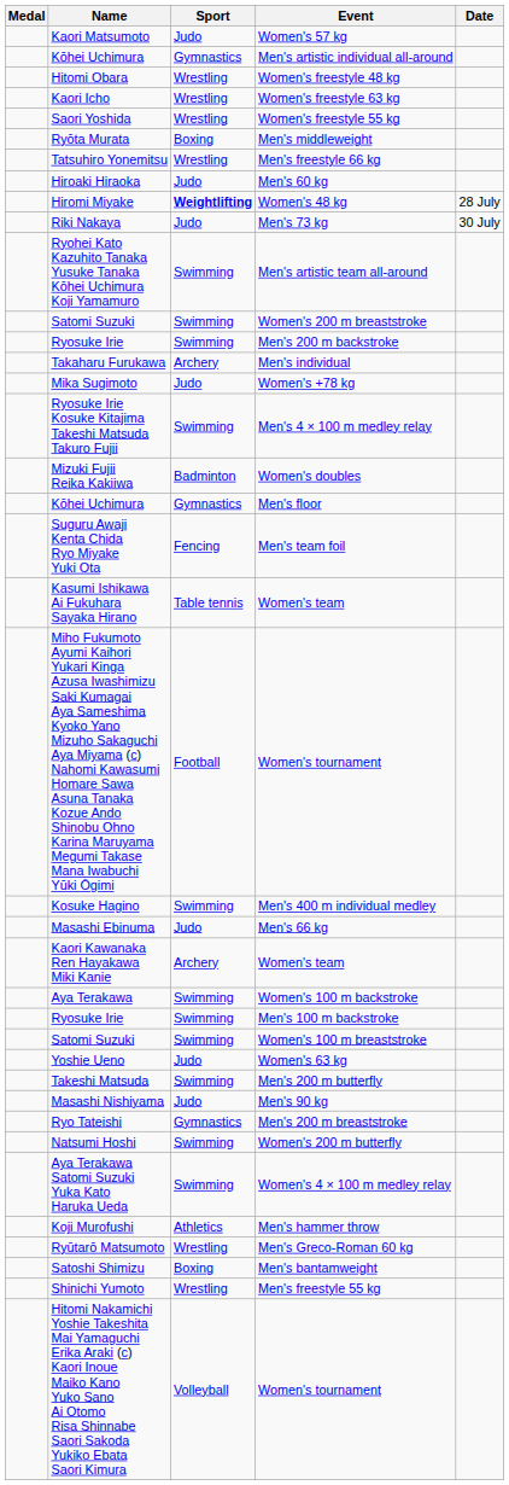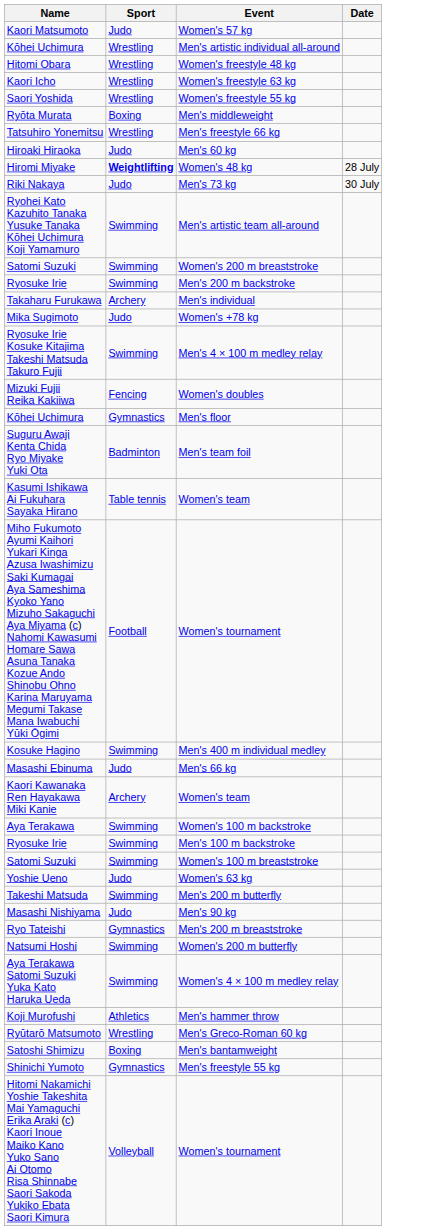 <table class="wikitable sortable" style="font-size:95%">
 <tr>
-<th>Medal</th>
 <th>Name</th>
 <th>Sport</th>
 <th>Event</th>
 <th>Date</th>
 </tr>
 <tr>
-<td></td>
 <td><a href='#'>Kaori Matsumoto</a></td>
 <td><a href='#'>Judo</a></td>
 <td><a href='#'>Women's 57 kg</a></td>
 <td></td>
 </tr>
 <tr>
-<td></td>
 <td><a href='#'>Kōhei Uchimura</a></td>
-<td><a href='#'>Gymnastics</a></td>
+<td><a href='#'>Wrestling</a></td>
 <td><a href='#'>Men's artistic individual all-around</a></td>
 <td></td>
 </tr>
 <tr>
-<td></td>
 <td><a href='#'>Hitomi Obara</a></td>
 <td><a href='#'>Wrestling</a></td>
 <td><a href='#'>Women's freestyle 48 kg</a></td>
 <td></td>
 </tr>
 <tr>
-<td></td>
 <td><a href='#'>Kaori Icho</a></td>
 <td><a href='#'>Wrestling</a></td>
 <td><a href='#'>Women's freestyle 63 kg</a></td>
 <td></td>
 </tr>
 <tr>
-<td></td>
 <td><a href='#'>Saori Yoshida</a></td>
 <td><a href='#'>Wrestling</a></td>
 <td><a href='#'>Women's freestyle 55 kg</a></td>
 <td></td>
 </tr>
 <tr>
-<td></td>
 <td><a href='#'>Ryōta Murata</a></td>
 <td><a href='#'>Boxing</a></td>
 <td><a href='#'>Men's middleweight</a></td>
 <td></td>
 </tr>
 <tr>
-<td></td>
 <td><a href='#'>Tatsuhiro Yonemitsu</a></td>
 <td><a href='#'>Wrestling</a></td>
 <td><a href='#'>Men's freestyle 66 kg</a></td>
 <td></td>
 </tr>
 <tr>
-<td></td>
 <td><a href='#'>Hiroaki Hiraoka</a></td>
 <td><a href='#'>Judo</a></td>
 <td><a href='#'>Men's 60 kg</a></td>
 <td></td>
 </tr>
 <tr>
-<td></td>
 <td><a href='#'>Hiromi Miyake</a></td>
 <td><strong><a href='#'>Weightlifting</a></strong></td>
 <td><a href='#'>Women's 48 kg</a></td>
 <td>28 July</td>
 </tr>
 <tr>
-<td></td>
 <td><a href='#'>Riki Nakaya</a></td>
 <td><a href='#'>Judo</a></td>
 <td><a href='#'>Men's 73 kg</a></td>
 <td>30 July</td>
 </tr>
 <tr>
-<td></td>
 <td><a href='#'>Ryohei Kato</a><br><a href='#'>Kazuhito Tanaka</a><br><a href='#'>Yusuke Tanaka</a><br><a href='#'>Kōhei Uchimura</a><br><a href='#'>Koji Yamamuro</a></td>
 <td><a href='#'>Swimming</a></td>
 <td><a href='#'>Men's artistic team all-around</a></td>
 <td></td>
 </tr>
 <tr>
-<td></td>
 <td><a href='#'>Satomi Suzuki</a></td>
 <td><a href='#'>Swimming</a></td>
 <td><a href='#'>Women's 200 m breaststroke</a></td>
 <td></td>
 </tr>
 <tr>
-<td></td>
 <td><a href='#'>Ryosuke Irie</a></td>
 <td><a href='#'>Swimming</a></td>
 <td><a href='#'>Men's 200 m backstroke</a></td>
 <td></td>
 </tr>
 <tr>
-<td></td>
 <td><a href='#'>Takaharu Furukawa</a></td>
 <td><a href='#'>Archery</a></td>
 <td><a href='#'>Men's individual</a></td>
 <td></td>
 </tr>
 <tr>
-<td></td>
 <td><a href='#'>Mika Sugimoto</a></td>
 <td><a href='#'>Judo</a></td>
 <td><a href='#'>Women's +78 kg</a></td>
 <td></td>
 </tr>
 <tr>
-<td></td>
 <td><a href='#'>Ryosuke Irie</a><br><a href='#'>Kosuke Kitajima</a><br><a href='#'>Takeshi Matsuda</a><br><a href='#'>Takuro Fujii</a></td>
 <td><a href='#'>Swimming</a></td>
 <td><a href='#'>Men's 4 × 100 m medley relay</a></td>
 <td></td>
 </tr>
 <tr>
-<td></td>
 <td><a href='#'>Mizuki Fujii</a><br><a href='#'>Reika Kakiiwa</a></td>
-<td><a href='#'>Badminton</a></td>
+<td><a href='#'>Fencing</a></td>
 <td><a href='#'>Women's doubles</a></td>
 <td></td>
 </tr>
 <tr>
-<td></td>
 <td><a href='#'>Kōhei Uchimura</a></td>
 <td><a href='#'>Gymnastics</a></td>
 <td><a href='#'>Men's floor</a></td>
 <td></td>
 </tr>
 <tr>
-<td></td>
 <td><a href='#'>Suguru Awaji</a><br><a href='#'>Kenta Chida</a><br><a href='#'>Ryo Miyake</a><br><a href='#'>Yuki Ota</a></td>
-<td><a href='#'>Fencing</a></td>
+<td><a href='#'>Badminton</a></td>
 <td><a href='#'>Men's team foil</a></td>
 <td></td>
 </tr>
 <tr>
-<td></td>
 <td><a href='#'>Kasumi Ishikawa</a><br><a href='#'>Ai Fukuhara</a><br><a href='#'>Sayaka Hirano</a></td>
 <td><a href='#'>Table tennis</a></td>
 <td><a href='#'>Women's team</a></td>
 <td></td>
 </tr>
 <tr>
-<td></td>
 <td><a href='#'>Miho Fukumoto</a><br><a href='#'>Ayumi Kaihori</a><br><a href='#'>Yukari Kinga</a><br><a href='#'>Azusa Iwashimizu</a><br><a href='#'>Saki Kumagai</a><br><a href='#'>Aya Sameshima</a><br><a href='#'>Kyoko Yano</a><br><a href='#'>Mizuho Sakaguchi</a><br><a href='#'>Aya Miyama</a> (<a href='#'>c</a>)<br><a href='#'>Nahomi Kawasumi</a><br><a href='#'>Homare Sawa</a><br><a href='#'>Asuna Tanaka</a><br><a href='#'>Kozue Ando</a><br><a href='#'>Shinobu Ohno</a><br><a href='#'>Karina Maruyama</a><br><a href='#'>Megumi Takase</a><br><a href='#'>Mana Iwabuchi</a><br><a href='#'>Yūki Ōgimi</a></td>
 <td><a href='#'>Football</a></td>
 <td><a href='#'>Women's tournament</a></td>
 <td></td>
 </tr>
 <tr>
-<td></td>
 <td><a href='#'>Kosuke Hagino</a></td>
 <td><a href='#'>Swimming</a></td>
 <td><a href='#'>Men's 400 m individual medley</a></td>
 <td></td>
 </tr>
 <tr>
-<td></td>
 <td><a href='#'>Masashi Ebinuma</a></td>
 <td><a href='#'>Judo</a></td>
 <td><a href='#'>Men's 66 kg</a></td>
 <td></td>
 </tr>
 <tr>
-<td></td>
 <td><a href='#'>Kaori Kawanaka</a><br><a href='#'>Ren Hayakawa</a><br><a href='#'>Miki Kanie</a></td>
 <td><a href='#'>Archery</a></td>
 <td><a href='#'>Women's team</a></td>
 <td></td>
 </tr>
 <tr>
-<td></td>
 <td><a href='#'>Aya Terakawa</a></td>
 <td><a href='#'>Swimming</a></td>
 <td><a href='#'>Women's 100 m backstroke</a></td>
 <td></td>
 </tr>
 <tr>
-<td></td>
 <td><a href='#'>Ryosuke Irie</a></td>
 <td><a href='#'>Swimming</a></td>
 <td><a href='#'>Men's 100 m backstroke</a></td>
 <td></td>
 </tr>
 <tr>
-<td></td>
 <td><a href='#'>Satomi Suzuki</a></td>
 <td><a href='#'>Swimming</a></td>
 <td><a href='#'>Women's 100 m breaststroke</a></td>
 <td></td>
 </tr>
 <tr>
-<td></td>
 <td><a href='#'>Yoshie Ueno</a></td>
 <td><a href='#'>Judo</a></td>
 <td><a href='#'>Women's 63 kg</a></td>
 <td></td>
 </tr>
 <tr>
-<td></td>
 <td><a href='#'>Takeshi Matsuda</a></td>
 <td><a href='#'>Swimming</a></td>
 <td><a href='#'>Men's 200 m butterfly</a></td>
 <td></td>
 </tr>
 <tr>
-<td></td>
 <td><a href='#'>Masashi Nishiyama</a></td>
 <td><a href='#'>Judo</a></td>
 <td><a href='#'>Men's 90 kg</a></td>
 <td></td>
 </tr>
 <tr>
-<td></td>
 <td><a href='#'>Ryo Tateishi</a></td>
 <td><a href='#'>Gymnastics</a></td>
 <td><a href='#'>Men's 200 m breaststroke</a></td>
 <td></td>
 </tr>
 <tr>
-<td></td>
 <td><a href='#'>Natsumi Hoshi</a></td>
 <td><a href='#'>Swimming</a></td>
 <td><a href='#'>Women's 200 m butterfly</a></td>
 <td></td>
 </tr>
 <tr>
-<td></td>
 <td><a href='#'>Aya Terakawa</a><br><a href='#'>Satomi Suzuki</a><br><a href='#'>Yuka Kato</a><br><a href='#'>Haruka Ueda</a></td>
 <td><a href='#'>Swimming</a></td>
 <td><a href='#'>Women's 4 × 100 m medley relay</a></td>
 <td></td>
 </tr>
 <tr>
-<td></td>
 <td><a href='#'>Koji Murofushi</a></td>
 <td><a href='#'>Athletics</a></td>
 <td><a href='#'>Men's hammer throw</a></td>
 <td></td>
 </tr>
 <tr>
-<td></td>
 <td><a href='#'>Ryūtarō Matsumoto</a></td>
 <td><a href='#'>Wrestling</a></td>
 <td><a href='#'>Men's Greco-Roman 60 kg</a></td>
 <td></td>
 </tr>
 <tr>
-<td></td>
 <td><a href='#'>Satoshi Shimizu</a></td>
 <td><a href='#'>Boxing</a></td>
 <td><a href='#'>Men's bantamweight</a></td>
 <td></td>
 </tr>
 <tr>
-<td></td>
 <td><a href='#'>Shinichi Yumoto</a></td>
-<td><a href='#'>Wrestling</a></td>
+<td><a href='#'>Gymnastics</a></td>
 <td><a href='#'>Men's freestyle 55 kg</a></td>
 <td></td>
 </tr>
 <tr>
-<td></td>
 <td><a href='#'>Hitomi Nakamichi</a><br><a href='#'>Yoshie Takeshita</a><br><a href='#'>Mai Yamaguchi</a><br><a href='#'>Erika Araki</a> (<a href='#'>c</a>)<br><a href='#'>Kaori Inoue</a><br><a href='#'>Maiko Kano</a><br><a href='#'>Yuko Sano</a><br><a href='#'>Ai Otomo</a><br><a href='#'>Risa Shinnabe</a><br><a href='#'>Saori Sakoda</a><br><a href='#'>Yukiko Ebata</a><br><a href='#'>Saori Kimura</a></td>
 <td><a href='#'>Volleyball</a></td>
 <td><a href='#'>Women's tournament</a></td>
 <td></td>
 </tr>
 </table>
